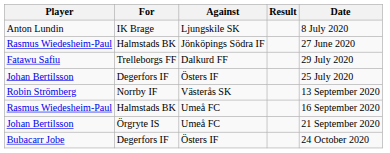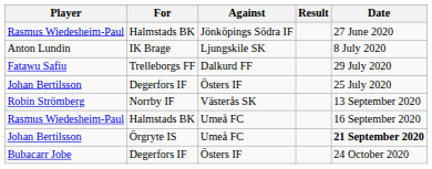 <table class="wikitable sortable">
 <tr>
 <th>Player</th>
 <th>For</th>
 <th>Against</th>
 <th align=center>Result</th>
 <th>Date</th>
 </tr>
 <tr>
+<td> <a href='#'>Rasmus Wiedesheim-Paul</a></td>
+<td>Halmstads BK</td>
+<td>Jönköpings Södra IF</td>
+<td align=center></td>
+<td>27 June 2020</td>
+</tr>
+<tr>
 <td> Anton Lundin</td>
 <td>IK Brage</td>
 <td>Ljungskile SK</td>
 <td align=center></td>
 <td>8 July 2020</td>
-</tr>
-<tr>
-<td> <a href='#'>Rasmus Wiedesheim-Paul</a></td>
-<td>Halmstads BK</td>
-<td>Jönköpings Södra IF</td>
-<td align=center></td>
-<td>27 June 2020</td>
 </tr>
 <tr>
 <td> <a href='#'>Fatawu Safiu</a></td>
 <td>Trelleborgs FF</td>
 <td>Dalkurd FF</td>
 <td align=center></td>
 <td>29 July 2020</td>
 </tr>
 <tr>
 <td> <a href='#'>Johan Bertilsson</a></td>
 <td>Degerfors IF</td>
 <td>Östers IF</td>
 <td align=center></td>
 <td>25 July 2020</td>
 </tr>
 <tr>
 <td> <a href='#'>Robin Strömberg</a></td>
 <td>Norrby IF</td>
 <td>Västerås SK</td>
 <td align=center></td>
 <td>13 September 2020</td>
 </tr>
 <tr>
 <td> <a href='#'>Rasmus Wiedesheim-Paul</a></td>
 <td>Halmstads BK</td>
 <td>Umeå FC</td>
 <td align=center></td>
 <td>16 September 2020</td>
 </tr>
 <tr>
 <td> <a href='#'>Johan Bertilsson</a></td>
 <td>Örgryte IS</td>
 <td>Umeå FC</td>
 <td align=center></td>
-<td>21 September 2020</td>
+<td><strong>21 September 2020</strong></td>
 </tr>
 <tr>
 <td> <a href='#'>Bubacarr Jobe</a></td>
 <td>Degerfors IF</td>
 <td>Östers IF</td>
 <td align=center></td>
 <td>24 October 2020</td>
 </tr>
 </table>
